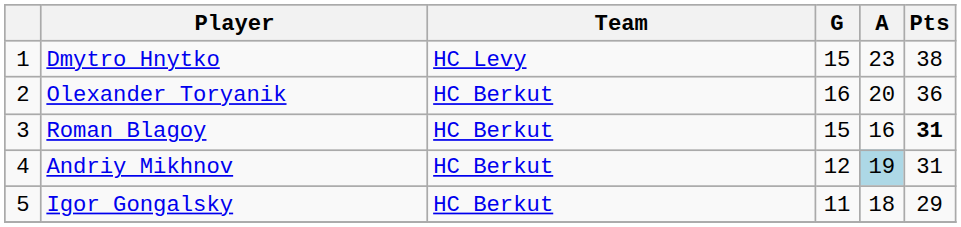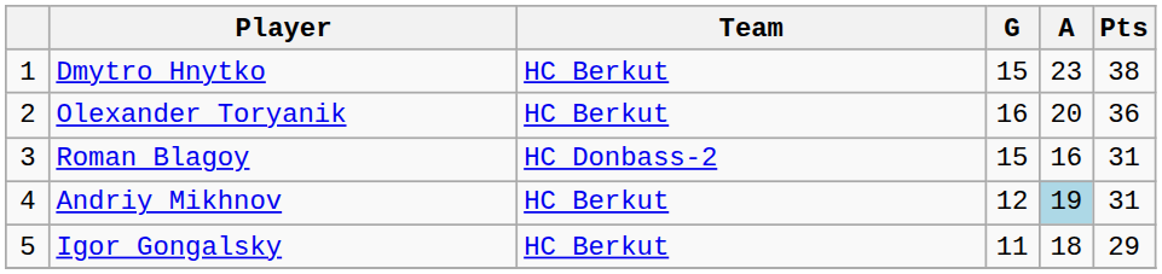 <table class="wikitable" style="text-align: center;">
 <tr>
 <th width=15></th>
 <th width=220>Player</th>
 <th width=220>Team</th>
 <th width=20>G</th>
 <th width=20>A</th>
 <th width=20>Pts</th>
 </tr>
 <tr>
 <td>1</td>
 <td align="left"> <a href='#'>Dmytro Hnytko</a></td>
-<td align="left"><a href='#'>HC Levy</a></td>
+<td align="left"><a href='#'>HC Berkut</a></td>
 <td>15</td>
 <td>23</td>
 <td>38</td>
 </tr>
 <tr>
 <td>2</td>
 <td align="left"> <a href='#'>Olexander Toryanik</a></td>
 <td align="left"><a href='#'>HC Berkut</a></td>
 <td>16</td>
 <td>20</td>
 <td>36</td>
 </tr>
 <tr>
 <td>3</td>
 <td align="left"> <a href='#'>Roman Blagoy</a></td>
-<td align="left"><a href='#'>HC Berkut</a></td>
+<td align="left"><a href='#'>HC Donbass-2</a></td>
 <td>15</td>
 <td>16</td>
-<td><strong>31</strong></td>
+<td>31</td>
 </tr>
 <tr>
 <td>4</td>
 <td align="left"> <a href='#'>Andriy Mikhnov</a></td>
 <td align="left"><a href='#'>HC Berkut</a></td>
 <td>12</td>
 <td style="background: lightblue;">19</td>
 <td>31</td>
 </tr>
 <tr>
 <td>5</td>
 <td align="left"> <a href='#'>Igor Gongalsky</a></td>
 <td align="left"><a href='#'>HC Berkut</a></td>
 <td>11</td>
 <td>18</td>
 <td>29</td>
 </tr>
 <tr>
 </tr>
 </table>
